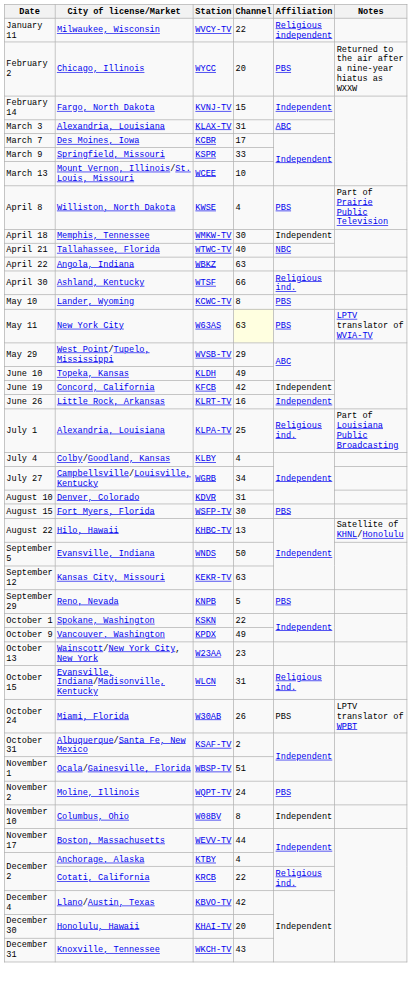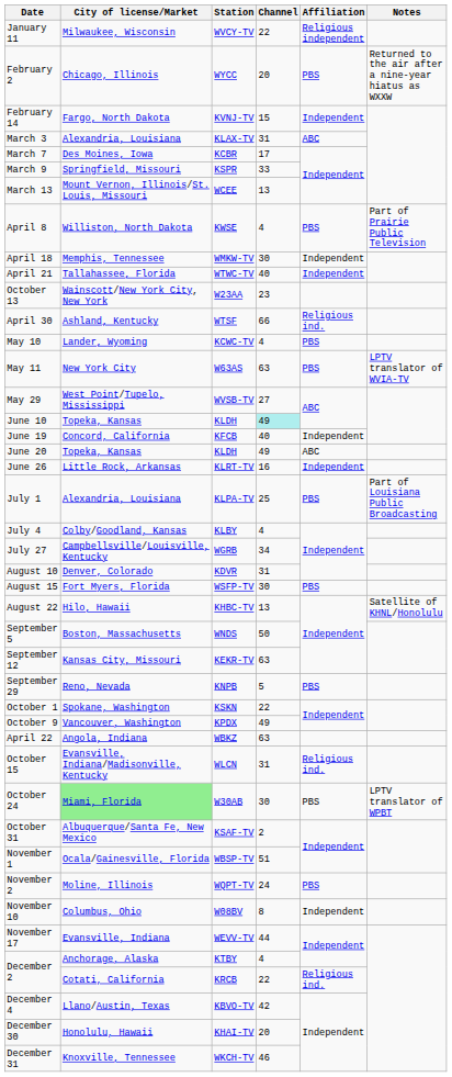 <table class="wikitable">
 <tr>
 <th>Date</th>
 <th>City of license/Market</th>
 <th>Station</th>
 <th>Channel</th>
 <th>Affiliation</th>
 <th>Notes</th>
 </tr>
 <tr>
 <td>January 11</td>
 <td><a href='#'>Milwaukee, Wisconsin</a></td>
 <td><a href='#'>WVCY-TV</a></td>
 <td>22</td>
 <td><a href='#'>Religious</a> <a href='#'>independent</a></td>
 <td></td>
 </tr>
 <tr>
 <td>February 2</td>
 <td><a href='#'>Chicago, Illinois</a></td>
 <td><a href='#'>WYCC</a></td>
 <td>20</td>
 <td><a href='#'>PBS</a></td>
 <td>Returned to the air after a nine-year hiatus as WXXW</td>
 </tr>
 <tr>
 <td>February 14</td>
 <td><a href='#'>Fargo, North Dakota</a></td>
 <td><a href='#'>KVNJ-TV</a></td>
 <td>15</td>
 <td><a href='#'>Independent</a></td>
 </tr>
 <tr>
 <td>March 3</td>
 <td><a href='#'>Alexandria, Louisiana</a></td>
 <td><a href='#'>KLAX-TV</a></td>
 <td>31</td>
 <td><a href='#'>ABC</a></td>
 </tr>
 <tr>
 <td>March 7</td>
 <td><a href='#'>Des Moines, Iowa</a></td>
 <td><a href='#'>KCBR</a></td>
 <td>17</td>
 <td rowspan="3"><a href='#'>Independent</a></td>
 </tr>
 <tr>
 <td>March 9</td>
 <td><a href='#'>Springfield, Missouri</a></td>
 <td><a href='#'>KSPR</a></td>
 <td>33</td>
 </tr>
 <tr>
 <td>March 13</td>
 <td><a href='#'>Mount Vernon, Illinois</a>/<a href='#'>St. Louis, Missouri</a> <br> </td>
 <td><a href='#'>WCEE</a></td>
-<td>10</td>
+<td>13</td>
 </tr>
 <tr>
 <td>April 8</td>
 <td><a href='#'>Williston, North Dakota</a></td>
 <td><a href='#'>KWSE</a></td>
 <td>4</td>
 <td><a href='#'>PBS</a></td>
 <td>Part of <a href='#'>Prairie Public Television</a></td>
 </tr>
 <tr>
 <td>April 18</td>
 <td><a href='#'>Memphis, Tennessee</a></td>
 <td><a href='#'>WMKW-TV</a></td>
 <td>30</td>
 <td>Independent</td>
 </tr>
 <tr>
 <td>April 21</td>
 <td><a href='#'>Tallahassee, Florida</a></td>
 <td><a href='#'>WTWC-TV</a></td>
 <td>40</td>
-<td><a href='#'>NBC</a></td>
+<td><a href='#'>Independent</a></td>
 </tr>
 <tr>
-<td>April 22</td>
-<td><a href='#'>Angola, Indiana</a></td>
-<td><a href='#'>WBKZ</a></td>
-<td>63</td>
+<td>October 13</td>
+<td><a href='#'>Wainscott</a>/<a href='#'>New York City</a>, <a href='#'>New York</a></td>
+<td><a href='#'>W23AA</a></td>
+<td>23</td>
 <td></td>
 <td></td>
 </tr>
 <tr>
 <td>April 30</td>
 <td><a href='#'>Ashland, Kentucky</a> <br> </td>
 <td><a href='#'>WTSF</a></td>
 <td>66</td>
 <td><a href='#'>Religious</a> <a href='#'>ind.</a></td>
 <td></td>
 </tr>
 <tr>
 <td>May 10</td>
 <td><a href='#'>Lander, Wyoming</a></td>
 <td><a href='#'>KCWC-TV</a></td>
-<td>8</td>
+<td>4</td>
 <td><a href='#'>PBS</a></td>
 <td></td>
 </tr>
 <tr>
 <td>May 11</td>
 <td><a href='#'>New York City</a></td>
 <td><a href='#'>W63AS</a></td>
-<td style="background: lightyellow;">63</td>
+<td>63</td>
 <td><a href='#'>PBS</a></td>
 <td><a href='#'>LPTV</a> translator of <a href='#'>WVIA-TV</a></td>
 </tr>
 <tr>
 <td>May 29</td>
 <td><a href='#'>West Point</a>/<a href='#'>Tupelo, Mississippi</a></td>
 <td><a href='#'>WVSB-TV</a></td>
-<td>29</td>
+<td>27</td>
 <td rowspan="2"><a href='#'>ABC</a></td>
 </tr>
 <tr>
 <td>June 10</td>
 <td><a href='#'>Topeka, Kansas</a></td>
 <td><a href='#'>KLDH</a></td>
-<td>49</td>
+<td style="background: paleturquoise;">49</td>
 </tr>
 <tr>
 <td>June 19</td>
 <td><a href='#'>Concord, California</a></td>
 <td><a href='#'>KFCB</a></td>
-<td>42</td>
+<td>40</td>
 <td>Independent</td>
+</tr>
+<tr>
+<td>June 20</td>
+<td><a href='#'>Topeka, Kansas</a></td>
+<td><a href='#'>KLDH</a></td>
+<td>49</td>
+<td>ABC</td>
+<td></td>
 </tr>
 <tr>
 <td>June 26</td>
 <td><a href='#'>Little Rock, Arkansas</a></td>
 <td><a href='#'>KLRT-TV</a></td>
 <td>16</td>
 <td><a href='#'>Independent</a></td>
 </tr>
 <tr>
 <td>July 1</td>
 <td><a href='#'>Alexandria, Louisiana</a></td>
 <td><a href='#'>KLPA-TV</a></td>
 <td>25</td>
-<td><a href='#'>Religious</a> <a href='#'>ind.</a></td>
+<td><a href='#'>PBS</a></td>
 <td>Part of <a href='#'>Louisiana Public Broadcasting</a></td>
 </tr>
 <tr>
 <td>July 4</td>
 <td><a href='#'>Colby</a>/<a href='#'>Goodland, Kansas</a></td>
 <td><a href='#'>KLBY</a></td>
 <td>4</td>
 <td rowspan="3"><a href='#'>Independent</a></td>
 <td></td>
 </tr>
 <tr>
 <td>July 27</td>
 <td><a href='#'>Campbellsville</a>/<a href='#'>Louisville, Kentucky</a></td>
 <td><a href='#'>WGRB</a></td>
 <td>34</td>
 <td></td>
 </tr>
 <tr>
 <td>August 10</td>
 <td><a href='#'>Denver, Colorado</a></td>
 <td><a href='#'>KDVR</a></td>
 <td>31</td>
 <td></td>
 </tr>
 <tr>
 <td>August 15</td>
 <td><a href='#'>Fort Myers, Florida</a></td>
 <td><a href='#'>WSFP-TV</a></td>
 <td>30</td>
 <td><a href='#'>PBS</a></td>
 <td></td>
 </tr>
 <tr>
 <td>August 22</td>
 <td><a href='#'>Hilo, Hawaii</a></td>
 <td><a href='#'>KHBC-TV</a></td>
 <td>13</td>
 <td rowspan="3"><a href='#'>Independent</a></td>
 <td>Satellite of <a href='#'>KHNL</a>/<a href='#'>Honolulu</a></td>
 </tr>
 <tr>
 <td>September 5</td>
-<td><a href='#'>Evansville, Indiana</a></td>
+<td><a href='#'>Boston, Massachusetts</a></td>
 <td><a href='#'>WNDS</a></td>
 <td>50</td>
 </tr>
 <tr>
 <td>September 12</td>
 <td><a href='#'>Kansas City, Missouri</a></td>
 <td><a href='#'>KEKR-TV</a></td>
 <td>63</td>
 </tr>
 <tr>
 <td>September 29</td>
 <td><a href='#'>Reno, Nevada</a></td>
 <td><a href='#'>KNPB</a></td>
 <td>5</td>
 <td><a href='#'>PBS</a></td>
 <td></td>
 </tr>
 <tr>
 <td>October 1</td>
 <td><a href='#'>Spokane, Washington</a></td>
 <td><a href='#'>KSKN</a></td>
 <td>22</td>
 <td rowspan=2><a href='#'>Independent</a></td>
 </tr>
 <tr>
 <td>October 9</td>
 <td><a href='#'>Vancouver, Washington</a> <br> </td>
 <td><a href='#'>KPDX</a></td>
 <td>49</td>
 </tr>
 <tr>
-<td>October 13</td>
-<td><a href='#'>Wainscott</a>/<a href='#'>New York City</a>, <a href='#'>New York</a></td>
-<td><a href='#'>W23AA</a></td>
-<td>23</td>
+<td>April 22</td>
+<td><a href='#'>Angola, Indiana</a></td>
+<td><a href='#'>WBKZ</a></td>
+<td>63</td>
 <td></td>
 <td></td>
 </tr>
 <tr>
 <td>October 15</td>
 <td><a href='#'>Evansville, Indiana</a>/<a href='#'>Madisonville, Kentucky</a></td>
 <td><a href='#'>WLCN</a></td>
 <td>31</td>
 <td><a href='#'>Religious ind.</a></td>
 </tr>
 <tr>
 <td>October 24</td>
-<td><a href='#'>Miami, Florida</a></td>
+<td style="background: lightgreen;"><a href='#'>Miami, Florida</a></td>
 <td><a href='#'>W30AB</a></td>
-<td>26</td>
+<td>30</td>
 <td>PBS</td>
 <td>LPTV translator of <a href='#'>WPBT</a></td>
 </tr>
 <tr>
 <td>October 31</td>
 <td><a href='#'>Albuquerque</a>/<a href='#'>Santa Fe, New Mexico</a></td>
 <td><a href='#'>KSAF-TV</a></td>
 <td>2</td>
 <td rowspan="2"><a href='#'>Independent</a></td>
 </tr>
 <tr>
 <td>November 1</td>
 <td><a href='#'>Ocala</a>/<a href='#'>Gainesville, Florida</a></td>
 <td><a href='#'>WBSP-TV</a></td>
 <td>51</td>
 </tr>
 <tr>
 <td>November 2</td>
 <td><a href='#'>Moline, Illinois</a></td>
 <td><a href='#'>WQPT-TV</a></td>
 <td>24</td>
 <td><a href='#'>PBS</a></td>
 <td></td>
 </tr>
 <tr>
 <td>November 10</td>
 <td><a href='#'>Columbus, Ohio</a></td>
 <td><a href='#'>W08BV</a></td>
 <td>8</td>
 <td>Independent</td>
 <td></td>
 </tr>
 <tr>
 <td>November 17</td>
-<td><a href='#'>Boston, Massachusetts</a></td>
+<td><a href='#'>Evansville, Indiana</a></td>
 <td><a href='#'>WEVV-TV</a></td>
 <td>44</td>
 <td rowspan="2"><a href='#'>Independent</a></td>
 </tr>
 <tr>
 <td rowspan=2>December 2</td>
 <td><a href='#'>Anchorage, Alaska</a></td>
 <td><a href='#'>KTBY</a></td>
 <td>4</td>
 </tr>
 <tr>
 <td><a href='#'>Cotati, California</a></td>
 <td><a href='#'>KRCB</a></td>
 <td>22</td>
 <td><a href='#'>Religious ind.</a></td>
 </tr>
 <tr>
 <td>December 4</td>
 <td><a href='#'>Llano</a>/<a href='#'>Austin, Texas</a></td>
 <td><a href='#'>KBVO-TV</a></td>
 <td>42</td>
 <td rowspan=3>Independent</td>
 </tr>
 <tr>
 <td>December 30</td>
 <td><a href='#'>Honolulu, Hawaii</a></td>
 <td><a href='#'>KHAI-TV</a></td>
 <td>20</td>
 </tr>
 <tr>
 <td>December 31</td>
 <td><a href='#'>Knoxville, Tennessee</a></td>
 <td><a href='#'>WKCH-TV</a></td>
-<td>43</td>
+<td>46</td>
 </tr>
 </table>
